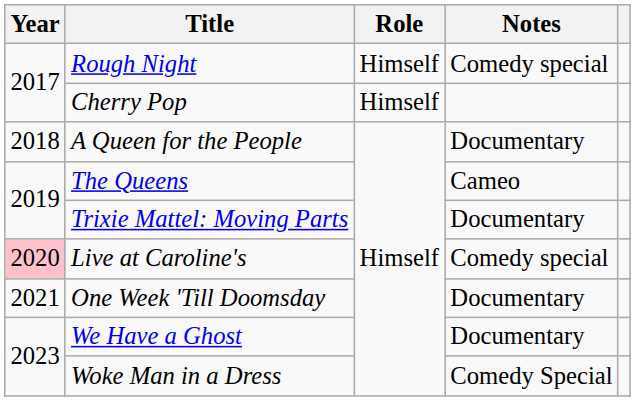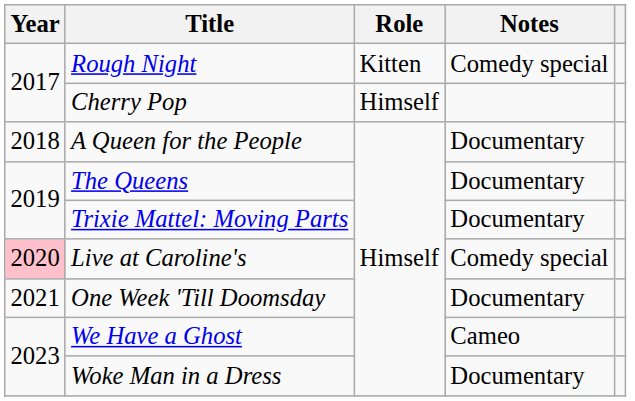 <table class="wikitable plainrowheaders" style="text-align:left;">
 <tr>
 <th>Year</th>
 <th>Title</th>
 <th>Role</th>
 <th>Notes</th>
 <th></th>
 </tr>
 <tr>
 <td rowspan="2">2017</td>
 <td><em><a href='#'>Rough Night</a></em></td>
-<td>Himself</td>
+<td>Kitten</td>
 <td>Comedy special</td>
 <td style="text-align: center;"></td>
 </tr>
 <tr>
 <td><em>Cherry Pop</em></td>
 <td>Himself</td>
 <td></td>
 <td style="text-align: center;"></td>
 </tr>
 <tr>
 <td>2018</td>
 <td><em>A Queen for the People</em></td>
 <td rowspan="7">Himself</td>
 <td>Documentary</td>
 <td></td>
 </tr>
 <tr>
 <td rowspan="2">2019</td>
 <td><em><a href='#'>The Queens</a></em></td>
-<td>Cameo</td>
+<td>Documentary</td>
 <td></td>
 </tr>
 <tr>
 <td><em><a href='#'>Trixie Mattel: Moving Parts</a></em></td>
 <td>Documentary</td>
 <td style="text-align: center;"></td>
 </tr>
 <tr>
 <td style="background: pink;">2020</td>
 <td><em>Live at Caroline's</em></td>
 <td>Comedy special</td>
 <td style="text-align: center;"></td>
 </tr>
 <tr>
 <td>2021</td>
 <td><em>One Week 'Till Doomsday</em></td>
 <td>Documentary</td>
 <td style="text-align: center;"></td>
 </tr>
 <tr>
 <td rowspan="2">2023</td>
 <td><em><a href='#'>We Have a Ghost</a></em></td>
-<td>Documentary</td>
+<td>Cameo</td>
 <td></td>
 </tr>
 <tr>
 <td><em>Woke Man in a Dress</em></td>
-<td>Comedy Special</td>
+<td>Documentary</td>
 <td style="text-align: center;"></td>
 </tr>
 </table>
